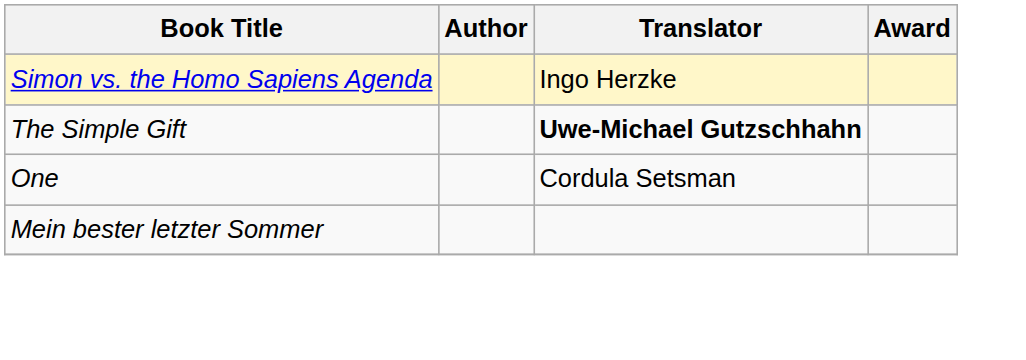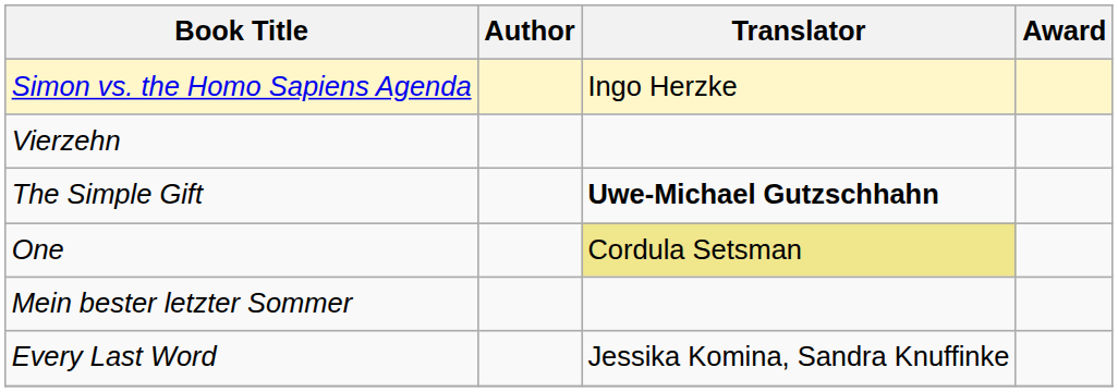 <table class="wikitable sortable mw-collapsible" style="font-size:1.00em; line-height:1.5em;">
 <tr>
 <th scope="col">Book Title</th>
 <th scope="col">Author</th>
 <th scope="col">Translator</th>
 <th scope="col">Award</th>
 </tr>
 <tr style="background:#fff7c9">
 <td><em><a href='#'>Simon vs. the Homo Sapiens Agenda</a></em></td>
 <td></td>
 <td>Ingo Herzke</td>
 <td> </td>
 </tr>
 <tr>
+<td><em>Vierzehn</em></td>
+<td></td>
+<td></td>
+<td> </td>
+</tr>
+<tr>
 <td><em>The Simple Gift</em></td>
 <td></td>
 <td><strong>Uwe-Michael Gutzschhahn</strong></td>
 <td> </td>
 </tr>
 <tr>
 <td><em>One</em></td>
 <td></td>
-<td>Cordula Setsman</td>
+<td style="background: khaki;">Cordula Setsman</td>
 <td> </td>
 </tr>
 <tr>
 <td><em>Mein bester letzter Sommer</em></td>
 <td></td>
 <td></td>
 <td> </td>
 </tr>
+<tr>
+<td><em>Every Last Word</em></td>
+<td></td>
+<td>Jessika Komina, Sandra Knuffinke</td>
+<td> </td>
+</tr>
 <tr style="background:#fff7c9">
 </tr>
 </table>
